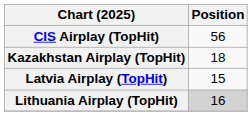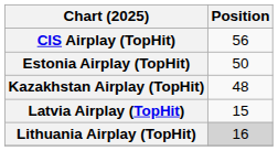 <table class="wikitable sortable plainrowheaders" style="text-align:center">
 <tr>
 <th scope="col">Chart (2025)</th>
 <th scope="col">Position</th>
 </tr>
 <tr>
 <th scope="row"><a href='#'>CIS</a> Airplay (TopHit)</th>
 <td>56</td>
 </tr>
 <tr>
+<th scope="row">Estonia Airplay (TopHit)</th>
+<td>50</td>
+</tr>
+<tr>
 <th scope="row">Kazakhstan Airplay (TopHit)</th>
-<td>18</td>
+<td>48</td>
 </tr>
 <tr>
 <th scope="row">Latvia Airplay (<a href='#'>TopHit</a>)</th>
 <td>15</td>
 </tr>
 <tr>
 <th scope="row">Lithuania Airplay (TopHit)</th>
 <td style="background: lightgrey;">16</td>
 </tr>
 <tr>
 </tr>
 </table>
